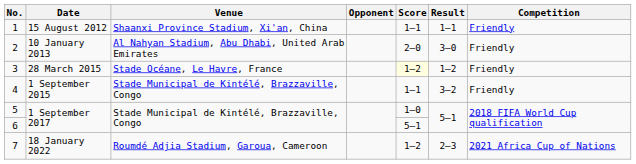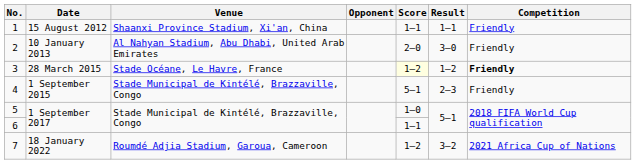 <table class="wikitable sortable">
 <tr>
 <th scope="col">No.</th>
 <th scope="col">Date</th>
 <th scope="col">Venue</th>
 <th scope="col">Opponent</th>
 <th scope="col">Score</th>
 <th scope="col">Result</th>
 <th scope="col">Competition</th>
 </tr>
 <tr>
 <td align="center">1</td>
 <td>15 August 2012</td>
 <td><a href='#'>Shaanxi Province Stadium</a>, <a href='#'>Xi'an</a>, China</td>
 <td></td>
 <td align="center">1–1</td>
 <td align="center">1–1</td>
 <td><a href='#'>Friendly</a></td>
 </tr>
 <tr>
 <td align="center">2</td>
 <td>10 January 2013</td>
 <td><a href='#'>Al Nahyan Stadium</a>, <a href='#'>Abu Dhabi</a>, United Arab Emirates</td>
 <td></td>
 <td align="center">2–0</td>
 <td align="center">3–0</td>
 <td>Friendly</td>
 </tr>
 <tr>
 <td align="center">3</td>
 <td>28 March 2015</td>
 <td><a href='#'>Stade Océane</a>, <a href='#'>Le Havre</a>, France</td>
 <td></td>
 <td align="center" style="background: lightyellow;">1–2</td>
 <td align="center">1–2</td>
-<td>Friendly</td>
+<td><strong>Friendly</strong></td>
 </tr>
 <tr>
 <td align="center">4</td>
 <td>1 September 2015</td>
 <td><a href='#'>Stade Municipal de Kintélé</a>, <a href='#'>Brazzaville</a>, Congo</td>
 <td></td>
-<td align="center">1–1</td>
-<td align="center">3–2</td>
+<td align="center">5–1</td>
+<td align="center">2–3</td>
 <td>Friendly</td>
 </tr>
 <tr>
 <td align="center">5</td>
 <td rowspan="2">1 September 2017</td>
 <td rowspan="2">Stade Municipal de Kintélé, Brazzaville, Congo</td>
 <td rowspan="2"></td>
 <td align="center">1–0</td>
 <td rowspan="2" style="text-align:center">5–1</td>
 <td rowspan="2"><a href='#'>2018 FIFA World Cup qualification</a></td>
 </tr>
 <tr>
 <td align="center">6</td>
-<td align="center">5–1</td>
+<td align="center">1–1</td>
 </tr>
 <tr>
 <td align="center">7</td>
 <td>18 January 2022</td>
 <td><a href='#'>Roumdé Adjia Stadium</a>, <a href='#'>Garoua</a>, Cameroon</td>
 <td></td>
 <td align="center">1–2</td>
-<td align="center">2–3</td>
+<td align="center">3–2</td>
 <td><a href='#'>2021 Africa Cup of Nations</a></td>
 </tr>
 </table>
